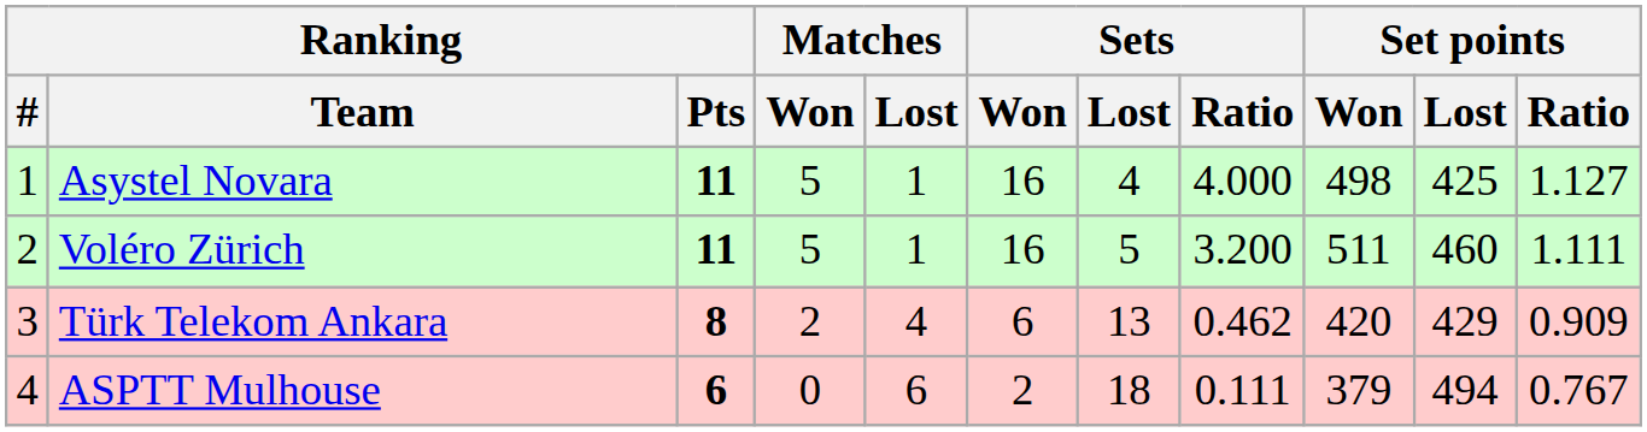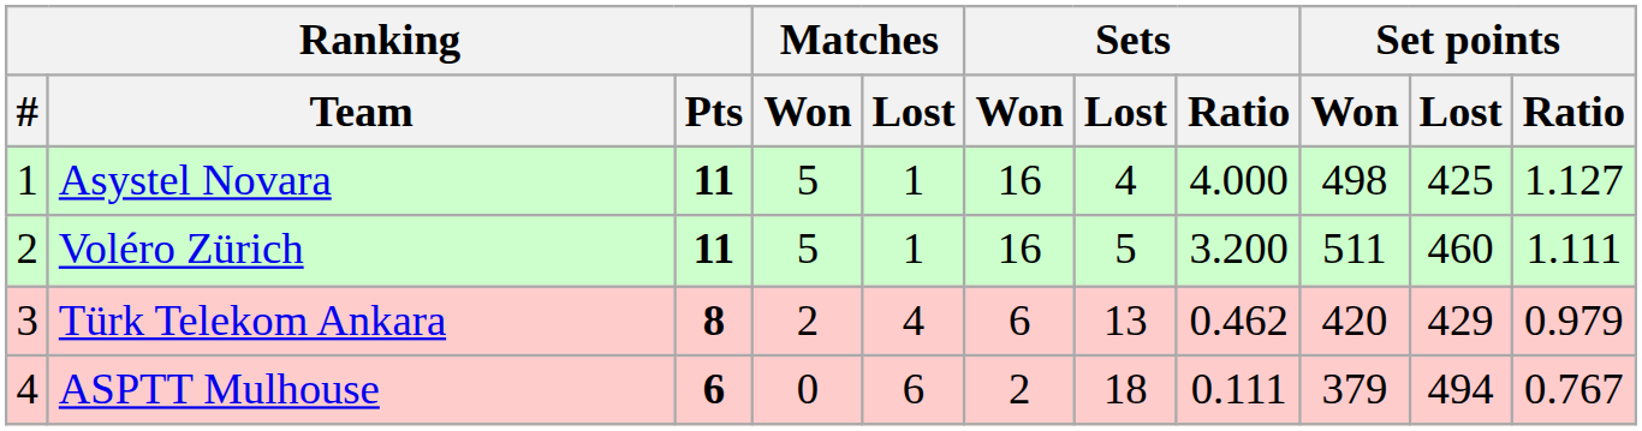 <table class=wikitable style="text-align:center">
 <tr>
 <th colspan=3>Ranking</th>
 <th colspan=2>Matches</th>
 <th colspan=3>Sets</th>
 <th colspan=3>Set points</th>
 </tr>
 <tr>
 <th>#</th>
 <th width=220>Team</th>
 <th width=20>Pts</th>
 <th width=20>Won</th>
 <th width=20>Lost</th>
 <th width=20>Won</th>
 <th width=20>Lost</th>
 <th width=20>Ratio</th>
 <th width=20>Won</th>
 <th width=20>Lost</th>
 <th width=20>Ratio</th>
 </tr>
 <tr style="background: #ccffcc;">
 <td>1</td>
 <td align=left>  <a href='#'>Asystel Novara</a></td>
 <td><strong>11</strong></td>
 <td>5</td>
 <td>1</td>
 <td>16</td>
 <td>4</td>
 <td>4.000</td>
 <td>498</td>
 <td>425</td>
 <td>1.127</td>
 </tr>
 <tr style="background: #ccffcc;">
 <td>2</td>
 <td align=left> <a href='#'>Voléro Zürich</a></td>
 <td><strong>11</strong></td>
 <td>5</td>
 <td>1</td>
 <td>16</td>
 <td>5</td>
 <td>3.200</td>
 <td>511</td>
 <td>460</td>
 <td>1.111</td>
 </tr>
 <tr style="background: #ffcccc;">
 <td>3</td>
 <td align=left>  <a href='#'>Türk Telekom Ankara</a></td>
 <td><strong>8</strong></td>
 <td>2</td>
 <td>4</td>
 <td>6</td>
 <td>13</td>
 <td>0.462</td>
 <td>420</td>
 <td>429</td>
-<td>0.909</td>
+<td>0.979</td>
 </tr>
 <tr style="background: #ffcccc;">
 <td>4</td>
 <td align=left> <a href='#'>ASPTT Mulhouse</a></td>
 <td><strong>6</strong></td>
 <td>0</td>
 <td>6</td>
 <td>2</td>
 <td>18</td>
 <td>0.111</td>
 <td>379</td>
 <td>494</td>
 <td>0.767</td>
 </tr>
 </table>
